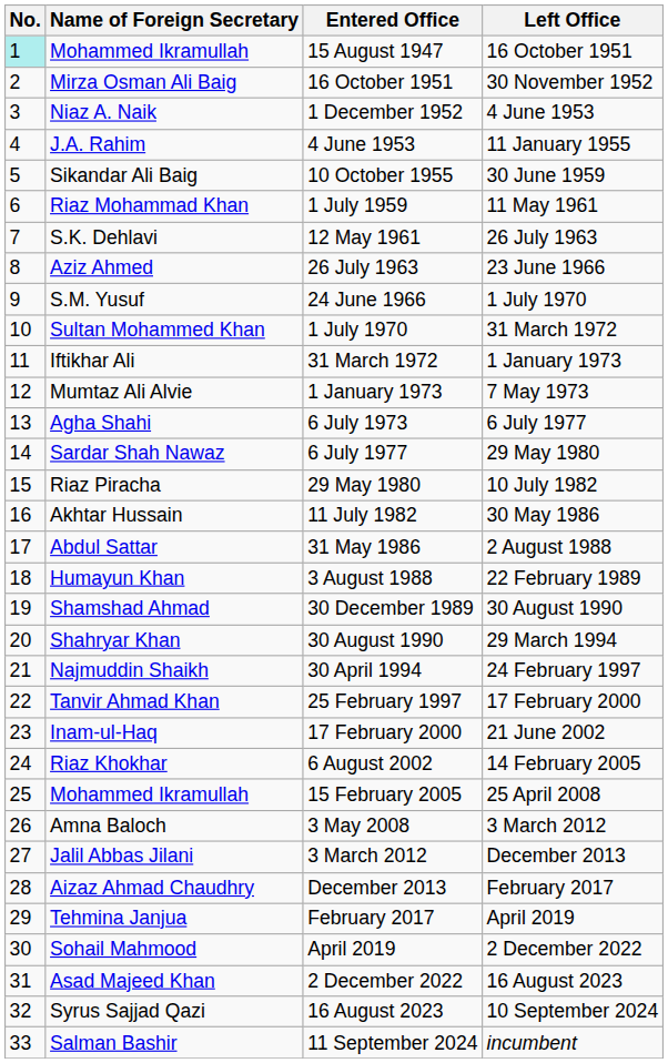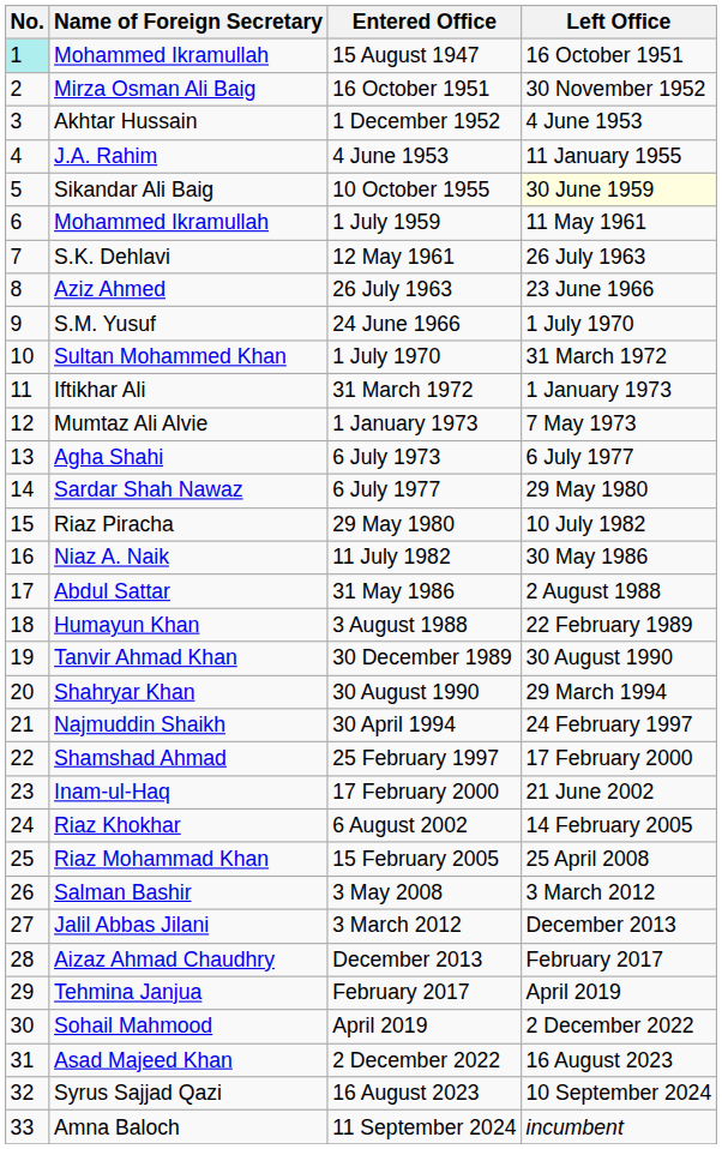 <table class="wikitable">
 <tr>
 <th align=center>No.</th>
 <th align=center>Name of Foreign Secretary</th>
 <th align=center>Entered Office</th>
 <th align=center>Left Office</th>
 </tr>
 <tr>
 <td style="background: paleturquoise;">1</td>
 <td><a href='#'>Mohammed Ikramullah</a></td>
 <td>15 August 1947</td>
 <td>16 October 1951</td>
 </tr>
 <tr>
 <td>2</td>
 <td><a href='#'>Mirza Osman Ali Baig</a></td>
 <td>16 October 1951</td>
 <td>30 November 1952</td>
 </tr>
 <tr>
 <td>3</td>
-<td><a href='#'>Niaz A. Naik</a></td>
+<td>Akhtar Hussain</td>
 <td>1 December 1952</td>
 <td>4 June 1953</td>
 </tr>
 <tr>
 <td>4</td>
 <td><a href='#'>J.A. Rahim</a></td>
 <td>4 June 1953</td>
 <td>11 January 1955</td>
 </tr>
 <tr>
 <td>5</td>
 <td>Sikandar Ali Baig</td>
 <td>10 October 1955</td>
-<td>30 June 1959</td>
+<td style="background: lightyellow;">30 June 1959</td>
 </tr>
 <tr>
 <td>6</td>
-<td><a href='#'>Riaz Mohammad Khan</a></td>
+<td><a href='#'>Mohammed Ikramullah</a></td>
 <td>1 July 1959</td>
 <td>11 May 1961</td>
 </tr>
 <tr>
 <td>7</td>
 <td>S.K. Dehlavi</td>
 <td>12 May 1961</td>
 <td>26 July 1963</td>
 </tr>
 <tr>
 <td>8</td>
 <td><a href='#'>Aziz Ahmed</a></td>
 <td>26 July 1963</td>
 <td>23 June 1966</td>
 </tr>
 <tr>
 <td>9</td>
 <td>S.M. Yusuf</td>
 <td>24 June 1966</td>
 <td>1 July 1970</td>
 </tr>
 <tr>
 <td>10</td>
 <td><a href='#'>Sultan Mohammed Khan</a></td>
 <td>1 July 1970</td>
 <td>31 March 1972</td>
 </tr>
 <tr>
 <td>11</td>
 <td>Iftikhar Ali</td>
 <td>31 March 1972</td>
 <td>1 January 1973</td>
 </tr>
 <tr>
 <td>12</td>
 <td>Mumtaz Ali Alvie</td>
 <td>1 January 1973</td>
 <td>7 May 1973</td>
 </tr>
 <tr>
 <td>13</td>
 <td><a href='#'>Agha Shahi</a></td>
 <td>6 July 1973</td>
 <td>6 July 1977</td>
 </tr>
 <tr>
 <td>14</td>
 <td><a href='#'>Sardar Shah Nawaz</a></td>
 <td>6 July 1977</td>
 <td>29 May 1980</td>
 </tr>
 <tr>
 <td>15</td>
 <td>Riaz Piracha</td>
 <td>29 May 1980</td>
 <td>10 July 1982</td>
 </tr>
 <tr>
 <td>16</td>
-<td>Akhtar Hussain</td>
+<td><a href='#'>Niaz A. Naik</a></td>
 <td>11 July 1982</td>
 <td>30 May 1986</td>
 </tr>
 <tr>
 <td>17</td>
 <td><a href='#'>Abdul Sattar</a></td>
 <td>31 May 1986</td>
 <td>2 August 1988</td>
 </tr>
 <tr>
 <td>18</td>
 <td><a href='#'>Humayun Khan</a></td>
 <td>3 August 1988</td>
 <td>22 February 1989</td>
 </tr>
 <tr>
 <td>19</td>
-<td><a href='#'>Shamshad Ahmad</a></td>
+<td><a href='#'>Tanvir Ahmad Khan</a></td>
 <td>30 December 1989</td>
 <td>30 August 1990</td>
 </tr>
 <tr>
 <td>20</td>
 <td><a href='#'>Shahryar Khan</a></td>
 <td>30 August 1990</td>
 <td>29 March 1994</td>
 </tr>
 <tr>
 <td>21</td>
 <td><a href='#'>Najmuddin Shaikh</a></td>
 <td>30 April 1994</td>
 <td>24 February 1997</td>
 </tr>
 <tr>
 <td>22</td>
-<td><a href='#'>Tanvir Ahmad Khan</a></td>
+<td><a href='#'>Shamshad Ahmad</a></td>
 <td>25 February 1997</td>
 <td>17 February 2000</td>
 </tr>
 <tr>
 <td>23</td>
 <td><a href='#'>Inam-ul-Haq</a></td>
 <td>17 February 2000</td>
 <td>21 June 2002</td>
 </tr>
 <tr>
 <td>24</td>
 <td><a href='#'>Riaz Khokhar</a></td>
 <td>6 August 2002</td>
 <td>14 February 2005</td>
 </tr>
 <tr>
 <td>25</td>
-<td><a href='#'>Mohammed Ikramullah</a></td>
+<td><a href='#'>Riaz Mohammad Khan</a></td>
 <td>15 February 2005</td>
 <td>25 April 2008</td>
 </tr>
 <tr>
 <td>26</td>
-<td>Amna Baloch</td>
+<td><a href='#'>Salman Bashir</a></td>
 <td>3 May  2008</td>
 <td>3 March 2012</td>
 </tr>
 <tr>
 <td>27</td>
 <td><a href='#'>Jalil Abbas Jilani</a></td>
 <td>3 March 2012</td>
 <td>December 2013</td>
 </tr>
 <tr>
 <td>28</td>
 <td><a href='#'>Aizaz Ahmad Chaudhry</a></td>
 <td>December 2013</td>
 <td>February 2017</td>
 </tr>
 <tr>
 <td>29</td>
 <td><a href='#'>Tehmina Janjua</a></td>
 <td>February 2017</td>
 <td>April 2019</td>
 </tr>
 <tr>
 <td>30</td>
 <td><a href='#'>Sohail Mahmood</a></td>
 <td>April 2019</td>
 <td>2 December 2022</td>
 </tr>
 <tr>
 <td>31</td>
 <td><a href='#'>Asad Majeed Khan</a></td>
 <td>2 December 2022</td>
 <td>16 August 2023</td>
 </tr>
 <tr>
 <td>32</td>
 <td>Syrus Sajjad Qazi</td>
 <td>16 August 2023</td>
 <td>10 September 2024</td>
 </tr>
 <tr>
 <td>33</td>
-<td><a href='#'>Salman Bashir</a></td>
+<td>Amna Baloch</td>
 <td>11 September 2024</td>
 <td><em>incumbent</em></td>
 </tr>
 </table>
